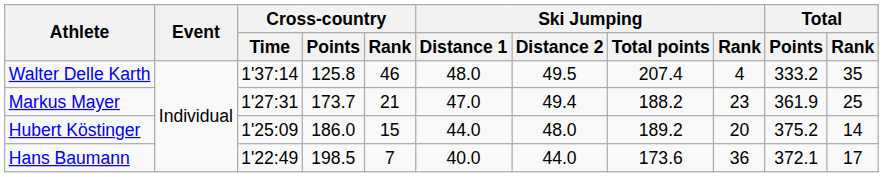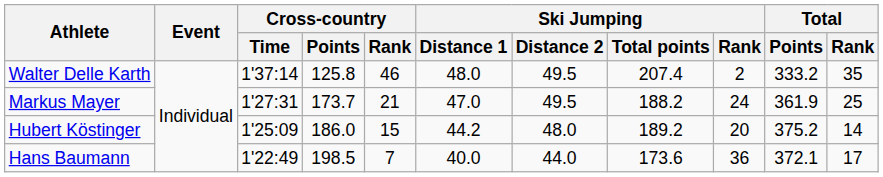 <table class="wikitable" style="font-size:90%">
 <tr>
 <th rowspan="2">Athlete</th>
 <th rowspan="2">Event</th>
 <th colspan="3">Cross-country</th>
 <th colspan="4">Ski Jumping</th>
 <th colspan="2">Total</th>
 </tr>
 <tr>
 <th>Time</th>
 <th>Points</th>
 <th>Rank</th>
 <th>Distance 1</th>
 <th>Distance 2</th>
 <th>Total points</th>
 <th>Rank</th>
 <th>Points</th>
 <th>Rank</th>
 </tr>
 <tr>
 <td><a href='#'>Walter Delle Karth</a></td>
 <td rowspan="4">Individual</td>
 <td align="center">1'37:14</td>
 <td align="center">125.8</td>
 <td align="center">46</td>
 <td align="center">48.0</td>
 <td align="center">49.5</td>
 <td align="center">207.4</td>
-<td align="center">4</td>
+<td align="center">2</td>
 <td align="center">333.2</td>
 <td align="center">35</td>
 </tr>
 <tr>
 <td><a href='#'>Markus Mayer</a></td>
 <td align="center">1'27:31</td>
 <td align="center">173.7</td>
 <td align="center">21</td>
 <td align="center">47.0</td>
-<td align="center">49.4</td>
+<td align="center">49.5</td>
 <td align="center">188.2</td>
-<td align="center">23</td>
+<td align="center">24</td>
 <td align="center">361.9</td>
 <td align="center">25</td>
 </tr>
 <tr>
 <td><a href='#'>Hubert Köstinger</a></td>
 <td align="center">1'25:09</td>
 <td align="center">186.0</td>
 <td align="center">15</td>
-<td align="center">44.0</td>
+<td align="center">44.2</td>
 <td align="center">48.0</td>
 <td align="center">189.2</td>
 <td align="center">20</td>
 <td align="center">375.2</td>
 <td align="center">14</td>
 </tr>
 <tr>
 <td><a href='#'>Hans Baumann</a></td>
 <td align="center">1'22:49</td>
 <td align="center">198.5</td>
 <td align="center">7</td>
 <td align="center">40.0</td>
 <td align="center">44.0</td>
 <td align="center">173.6</td>
 <td align="center">36</td>
 <td align="center">372.1</td>
 <td align="center">17</td>
 </tr>
 </table>
